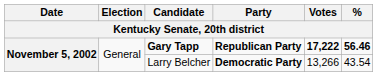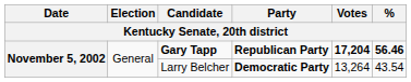 <table class="wikitable">
 <tr>
 <th>Date</th>
 <th>Election</th>
 <th>Candidate</th>
 <th>Party</th>
 <th>Votes</th>
 <th>%</th>
 </tr>
 <tr>
 <th colspan="7">Kentucky Senate, 20th district</th>
 </tr>
 <tr>
 <th rowspan="2">November 5, 2002</th>
 <td rowspan="2" align="center">General</td>
 <td><strong>Gary Tapp</strong></td>
 <td><strong>Republican Party</strong></td>
-<td align="right"><strong>17,222</strong></td>
+<td align="right"><strong>17,204</strong></td>
 <td align="right"><strong>56.46</strong></td>
 </tr>
 <tr>
 <td>Larry Belcher</td>
 <td><strong>Democratic Party</strong></td>
-<td align="right">13,266</td>
+<td align="right">13,264</td>
 <td align="right">43.54</td>
 </tr>
 </table>
